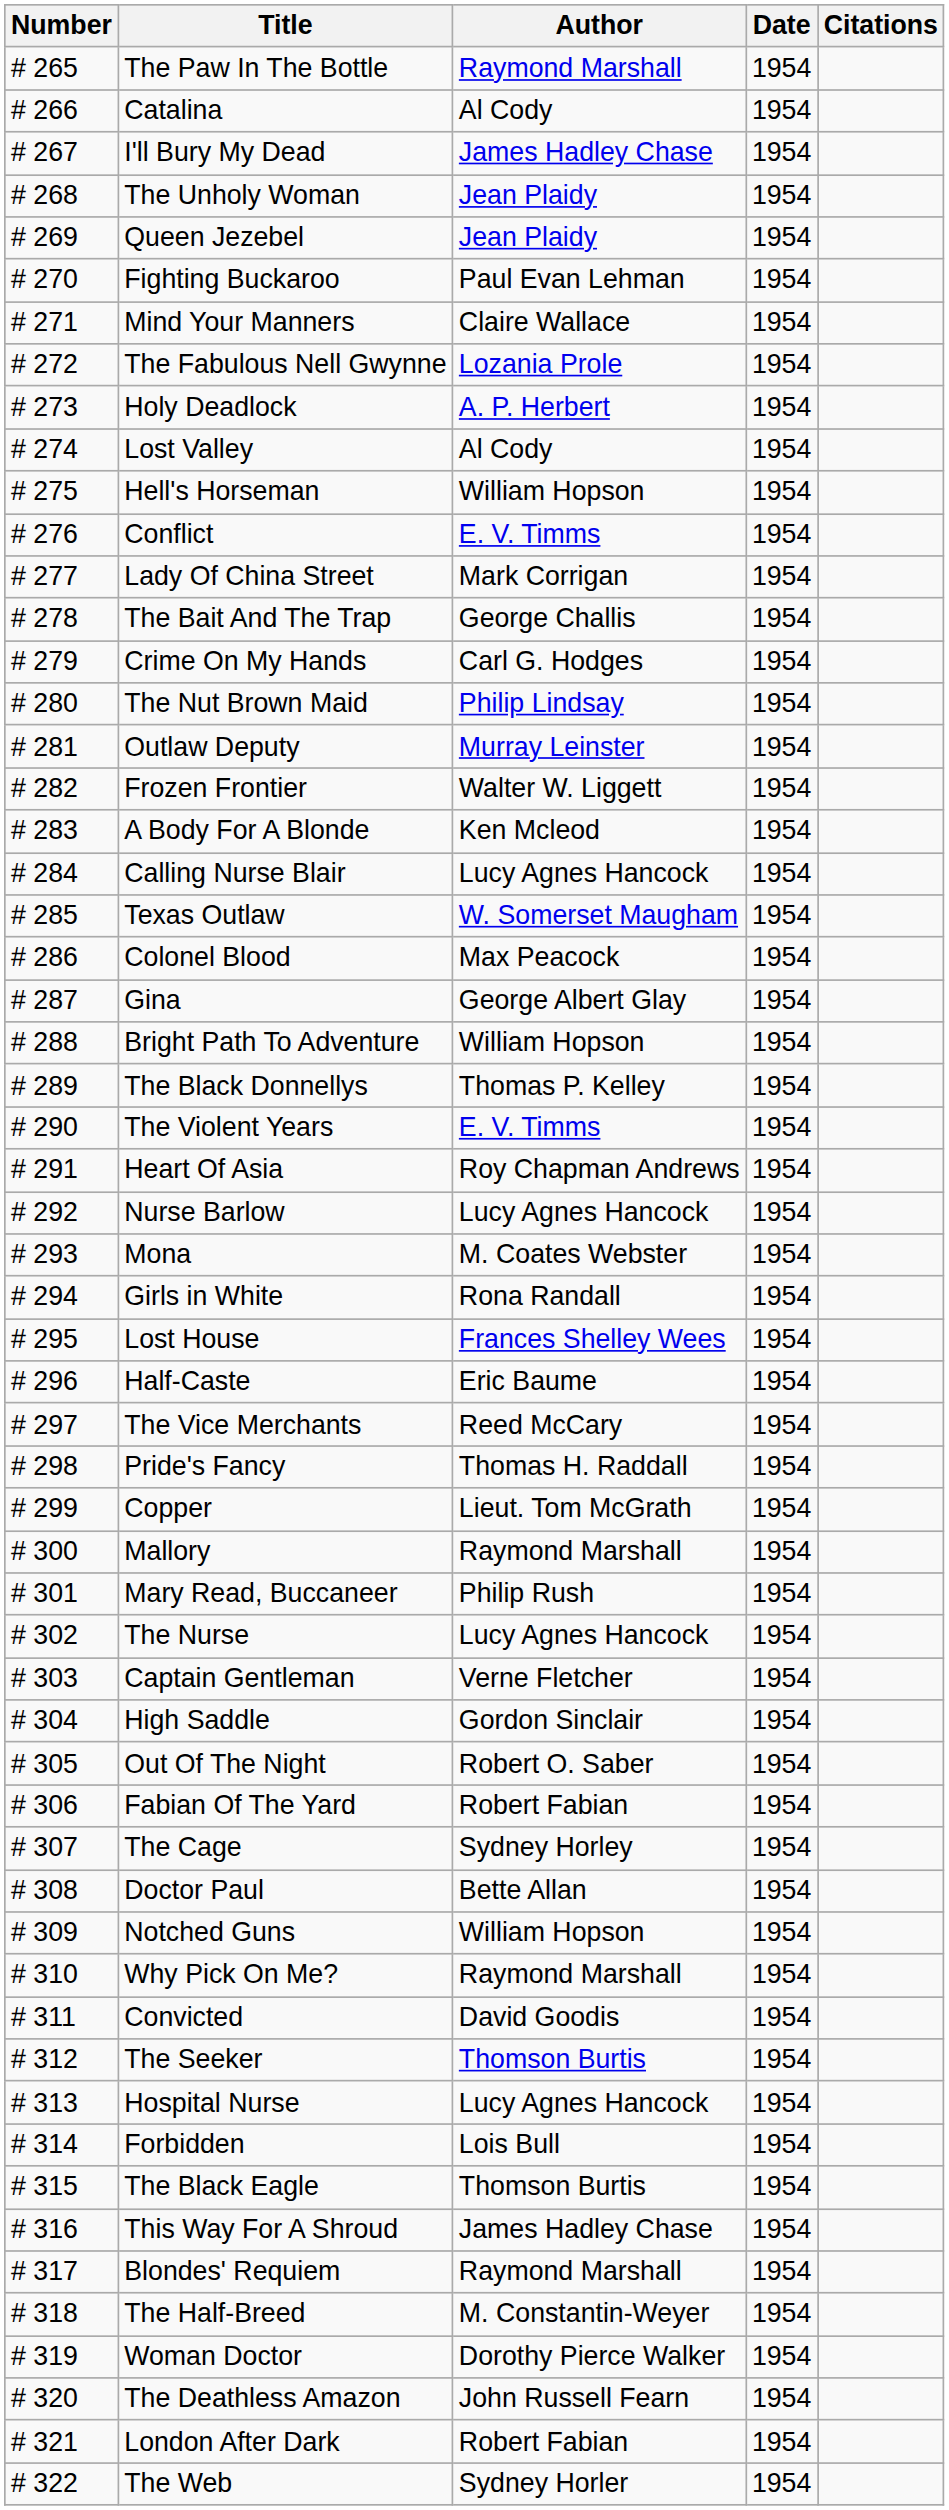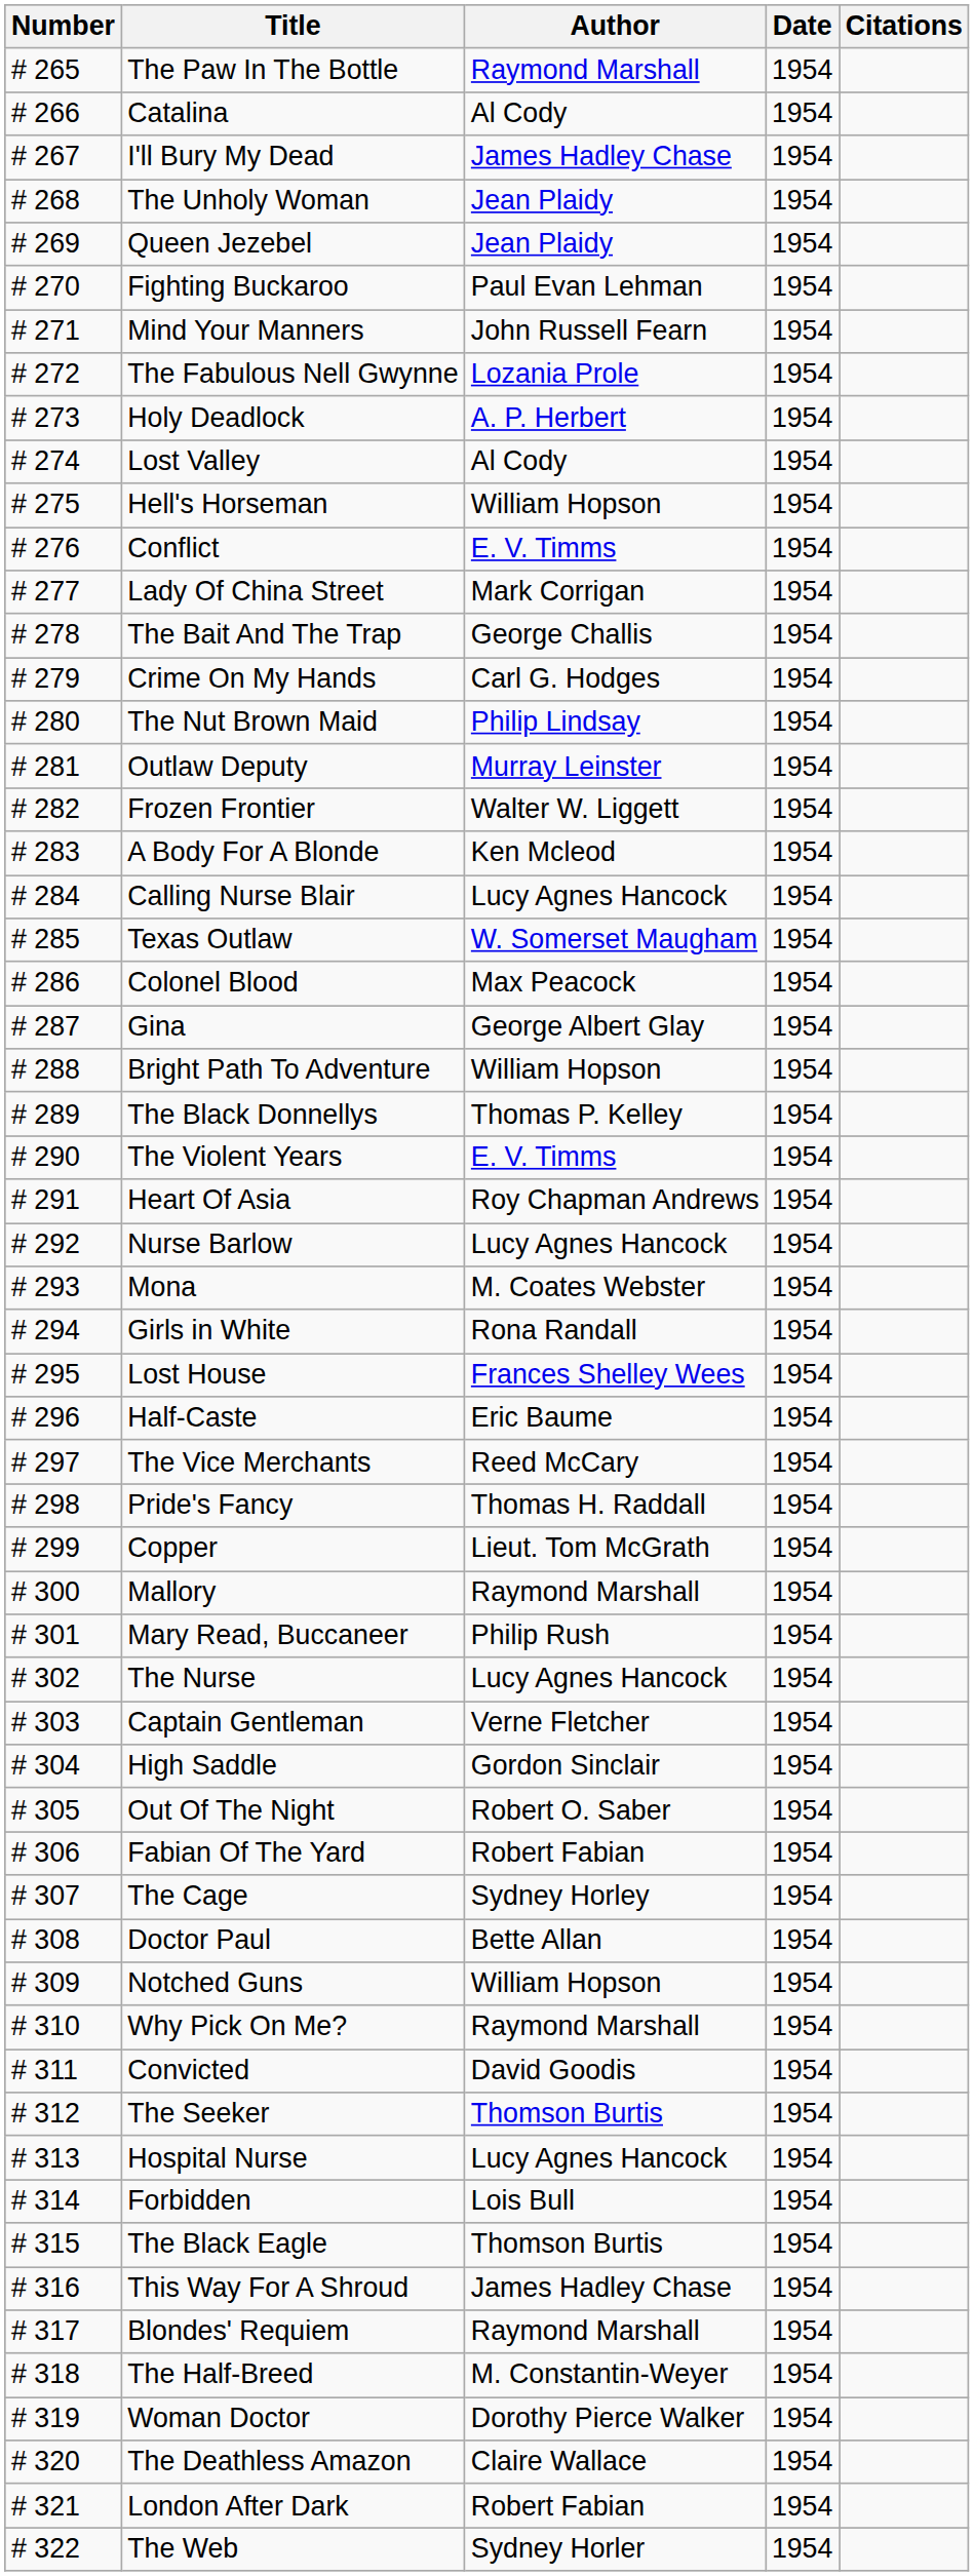 <table class="wikitable">
 <tr>
 <th>Number</th>
 <th>Title</th>
 <th>Author</th>
 <th>Date</th>
 <th>Citations</th>
 </tr>
 <tr>
 <td># 265</td>
 <td>The Paw In The Bottle</td>
 <td><a href='#'>Raymond Marshall</a></td>
 <td>1954</td>
 <td></td>
 </tr>
 <tr>
 <td># 266</td>
 <td>Catalina</td>
 <td>Al Cody</td>
 <td>1954</td>
 <td></td>
 </tr>
 <tr>
 <td># 267</td>
 <td>I'll Bury My Dead</td>
 <td><a href='#'>James Hadley Chase</a></td>
 <td>1954</td>
 <td></td>
 </tr>
 <tr>
 <td># 268</td>
 <td>The Unholy Woman</td>
 <td><a href='#'>Jean Plaidy</a></td>
 <td>1954</td>
 <td></td>
 </tr>
 <tr>
 <td># 269</td>
 <td>Queen Jezebel</td>
 <td><a href='#'>Jean Plaidy</a></td>
 <td>1954</td>
 <td></td>
 </tr>
 <tr>
 <td># 270</td>
 <td>Fighting Buckaroo</td>
 <td>Paul Evan Lehman</td>
 <td>1954</td>
 <td></td>
 </tr>
 <tr>
 <td># 271</td>
 <td>Mind Your Manners</td>
-<td>Claire Wallace</td>
+<td>John Russell Fearn</td>
 <td>1954</td>
 <td></td>
 </tr>
 <tr>
 <td># 272</td>
 <td>The Fabulous Nell Gwynne</td>
 <td><a href='#'>Lozania Prole</a></td>
 <td>1954</td>
 <td></td>
 </tr>
 <tr>
 <td># 273</td>
 <td>Holy Deadlock</td>
 <td><a href='#'>A. P. Herbert</a></td>
 <td>1954</td>
 <td></td>
 </tr>
 <tr>
 <td># 274</td>
 <td>Lost Valley</td>
 <td>Al Cody</td>
 <td>1954</td>
 <td></td>
 </tr>
 <tr>
 <td># 275</td>
 <td>Hell's Horseman</td>
 <td>William Hopson</td>
 <td>1954</td>
 <td></td>
 </tr>
 <tr>
 <td># 276</td>
 <td>Conflict</td>
 <td><a href='#'>E. V. Timms</a></td>
 <td>1954</td>
 <td></td>
 </tr>
 <tr>
 <td># 277</td>
 <td>Lady Of China Street</td>
 <td>Mark Corrigan</td>
 <td>1954</td>
 <td></td>
 </tr>
 <tr>
 <td># 278</td>
 <td>The Bait And The Trap</td>
 <td>George Challis</td>
 <td>1954</td>
 <td></td>
 </tr>
 <tr>
 <td># 279</td>
 <td>Crime On My Hands</td>
 <td>Carl G. Hodges</td>
 <td>1954</td>
 <td></td>
 </tr>
 <tr>
 <td># 280</td>
 <td>The Nut Brown Maid</td>
 <td><a href='#'>Philip Lindsay</a></td>
 <td>1954</td>
 <td></td>
 </tr>
 <tr>
 <td># 281</td>
 <td>Outlaw Deputy</td>
 <td><a href='#'>Murray Leinster</a></td>
 <td>1954</td>
 <td></td>
 </tr>
 <tr>
 <td># 282</td>
 <td>Frozen Frontier</td>
 <td>Walter W. Liggett</td>
 <td>1954</td>
 <td></td>
 </tr>
 <tr>
 <td># 283</td>
 <td>A Body For A Blonde</td>
 <td>Ken Mcleod</td>
 <td>1954</td>
 <td></td>
 </tr>
 <tr>
 <td># 284</td>
 <td>Calling Nurse Blair</td>
 <td>Lucy Agnes Hancock</td>
 <td>1954</td>
 <td></td>
 </tr>
 <tr>
 <td># 285</td>
 <td>Texas Outlaw</td>
 <td><a href='#'>W. Somerset Maugham</a></td>
 <td>1954</td>
 <td></td>
 </tr>
 <tr>
 <td># 286</td>
 <td>Colonel Blood</td>
 <td>Max Peacock</td>
 <td>1954</td>
 <td></td>
 </tr>
 <tr>
 <td># 287</td>
 <td>Gina</td>
 <td>George Albert Glay</td>
 <td>1954</td>
 <td></td>
 </tr>
 <tr>
 <td># 288</td>
 <td>Bright Path To Adventure</td>
 <td>William Hopson</td>
 <td>1954</td>
 <td></td>
 </tr>
 <tr>
 <td># 289</td>
 <td>The Black Donnellys</td>
 <td>Thomas P. Kelley</td>
 <td>1954</td>
 <td></td>
 </tr>
 <tr>
 <td># 290</td>
 <td>The Violent Years</td>
 <td><a href='#'>E. V. Timms</a></td>
 <td>1954</td>
 <td></td>
 </tr>
 <tr>
 <td># 291</td>
 <td>Heart Of Asia</td>
 <td>Roy Chapman Andrews</td>
 <td>1954</td>
 <td></td>
 </tr>
 <tr>
 <td># 292</td>
 <td>Nurse Barlow</td>
 <td>Lucy Agnes Hancock</td>
 <td>1954</td>
 <td></td>
 </tr>
 <tr>
 <td># 293</td>
 <td>Mona</td>
 <td>M. Coates Webster</td>
 <td>1954</td>
 <td></td>
 </tr>
 <tr>
 <td># 294</td>
 <td>Girls in White</td>
 <td>Rona Randall</td>
 <td>1954</td>
 <td></td>
 </tr>
 <tr>
 <td># 295</td>
 <td>Lost House</td>
 <td><a href='#'>Frances Shelley Wees</a></td>
 <td>1954</td>
 <td></td>
 </tr>
 <tr>
 <td># 296</td>
 <td>Half-Caste</td>
 <td>Eric Baume</td>
 <td>1954</td>
 <td></td>
 </tr>
 <tr>
 <td># 297</td>
 <td>The Vice Merchants</td>
 <td>Reed McCary</td>
 <td>1954</td>
 <td></td>
 </tr>
 <tr>
 <td># 298</td>
 <td>Pride's Fancy</td>
 <td>Thomas H. Raddall</td>
 <td>1954</td>
 <td></td>
 </tr>
 <tr>
 <td># 299</td>
 <td>Copper</td>
 <td>Lieut. Tom McGrath</td>
 <td>1954</td>
 <td></td>
 </tr>
 <tr>
 <td># 300</td>
 <td>Mallory</td>
 <td>Raymond Marshall</td>
 <td>1954</td>
 <td></td>
 </tr>
 <tr>
 <td># 301</td>
 <td>Mary Read, Buccaneer</td>
 <td>Philip Rush</td>
 <td>1954</td>
 <td></td>
 </tr>
 <tr>
 <td># 302</td>
 <td>The Nurse</td>
 <td>Lucy Agnes Hancock</td>
 <td>1954</td>
 <td></td>
 </tr>
 <tr>
 <td># 303</td>
 <td>Captain Gentleman</td>
 <td>Verne Fletcher</td>
 <td>1954</td>
 <td></td>
 </tr>
 <tr>
 <td># 304</td>
 <td>High Saddle</td>
 <td>Gordon Sinclair</td>
 <td>1954</td>
 <td></td>
 </tr>
 <tr>
 <td># 305</td>
 <td>Out Of The Night</td>
 <td>Robert O. Saber</td>
 <td>1954</td>
 <td></td>
 </tr>
 <tr>
 <td># 306</td>
 <td>Fabian Of The Yard</td>
 <td>Robert Fabian</td>
 <td>1954</td>
 <td></td>
 </tr>
 <tr>
 <td># 307</td>
 <td>The Cage</td>
 <td>Sydney Horley</td>
 <td>1954</td>
 <td></td>
 </tr>
 <tr>
 <td># 308</td>
 <td>Doctor Paul</td>
 <td>Bette Allan</td>
 <td>1954</td>
 <td></td>
 </tr>
 <tr>
 <td># 309</td>
 <td>Notched Guns</td>
 <td>William Hopson</td>
 <td>1954</td>
 <td></td>
 </tr>
 <tr>
 <td># 310</td>
 <td>Why Pick On Me?</td>
 <td>Raymond Marshall</td>
 <td>1954</td>
 <td></td>
 </tr>
 <tr>
 <td># 311</td>
 <td>Convicted</td>
 <td>David Goodis</td>
 <td>1954</td>
 <td></td>
 </tr>
 <tr>
 <td># 312</td>
 <td>The Seeker</td>
 <td><a href='#'>Thomson Burtis</a></td>
 <td>1954</td>
 <td></td>
 </tr>
 <tr>
 <td># 313</td>
 <td>Hospital Nurse</td>
 <td>Lucy Agnes Hancock</td>
 <td>1954</td>
 <td></td>
 </tr>
 <tr>
 <td># 314</td>
 <td>Forbidden</td>
 <td>Lois Bull</td>
 <td>1954</td>
 <td></td>
 </tr>
 <tr>
 <td># 315</td>
 <td>The Black Eagle</td>
 <td>Thomson Burtis</td>
 <td>1954</td>
 <td></td>
 </tr>
 <tr>
 <td># 316</td>
 <td>This Way For A Shroud</td>
 <td>James Hadley Chase</td>
 <td>1954</td>
 <td></td>
 </tr>
 <tr>
 <td># 317</td>
 <td>Blondes' Requiem</td>
 <td>Raymond Marshall</td>
 <td>1954</td>
 <td></td>
 </tr>
 <tr>
 <td># 318</td>
 <td>The Half-Breed</td>
 <td>M. Constantin-Weyer</td>
 <td>1954</td>
 <td></td>
 </tr>
 <tr>
 <td># 319</td>
 <td>Woman Doctor</td>
 <td>Dorothy Pierce Walker</td>
 <td>1954</td>
 <td></td>
 </tr>
 <tr>
 <td># 320</td>
 <td>The Deathless Amazon</td>
-<td>John Russell Fearn</td>
+<td>Claire Wallace</td>
 <td>1954</td>
 <td></td>
 </tr>
 <tr>
 <td># 321</td>
 <td>London After Dark</td>
 <td>Robert Fabian</td>
 <td>1954</td>
 <td></td>
 </tr>
 <tr>
 <td># 322</td>
 <td>The Web</td>
 <td>Sydney Horler</td>
 <td>1954</td>
 <td></td>
 </tr>
 </table>
